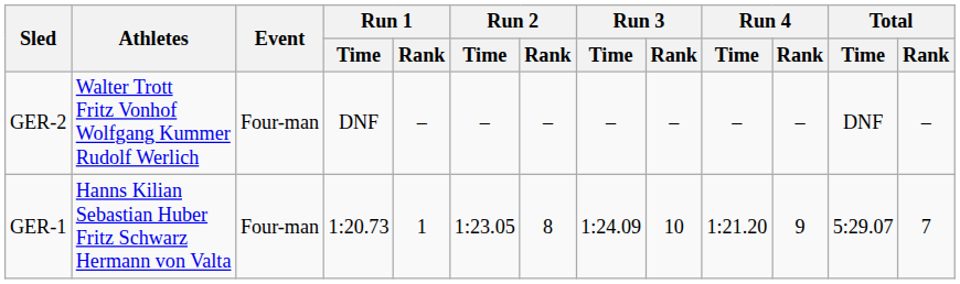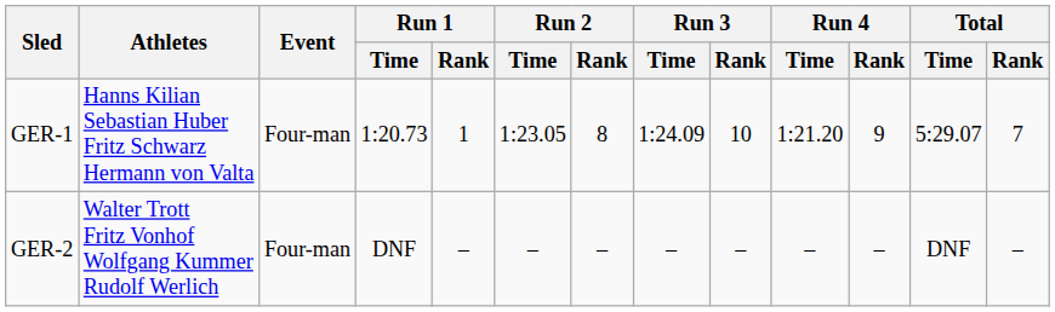 <table class="wikitable" border="1" style="font-size:90%">
 <tr>
 <th rowspan="2">Sled</th>
 <th rowspan="2">Athletes</th>
 <th rowspan="2">Event</th>
 <th colspan="2">Run 1</th>
 <th colspan="2">Run 2</th>
 <th colspan="2">Run 3</th>
 <th colspan="2">Run 4</th>
 <th colspan="2">Total</th>
 </tr>
 <tr>
 <th>Time</th>
 <th>Rank</th>
 <th>Time</th>
 <th>Rank</th>
 <th>Time</th>
 <th>Rank</th>
 <th>Time</th>
 <th>Rank</th>
 <th>Time</th>
 <th>Rank</th>
 </tr>
 <tr>
+<td align="center">GER-1</td>
+<td><a href='#'>Hanns Kilian</a><br><a href='#'>Sebastian Huber</a><br><a href='#'>Fritz Schwarz</a><br><a href='#'>Hermann von Valta</a></td>
+<td>Four-man</td>
+<td align="center">1:20.73</td>
+<td align="center">1</td>
+<td align="center">1:23.05</td>
+<td align="center">8</td>
+<td align="center">1:24.09</td>
+<td align="center">10</td>
+<td align="center">1:21.20</td>
+<td align="center">9</td>
+<td align="center">5:29.07</td>
+<td align="center">7</td>
+</tr>
+<tr>
 <td align="center">GER-2</td>
 <td><a href='#'>Walter Trott</a><br><a href='#'>Fritz Vonhof</a><br><a href='#'>Wolfgang Kummer</a><br><a href='#'>Rudolf Werlich</a></td>
 <td>Four-man</td>
 <td align="center">DNF</td>
 <td align="center">–</td>
 <td align="center">–</td>
 <td align="center">–</td>
 <td align="center">–</td>
 <td align="center">–</td>
 <td align="center">–</td>
 <td align="center">–</td>
 <td align="center">DNF</td>
 <td align="center">–</td>
 </tr>
-<tr>
-<td align="center">GER-1</td>
-<td><a href='#'>Hanns Kilian</a><br><a href='#'>Sebastian Huber</a><br><a href='#'>Fritz Schwarz</a><br><a href='#'>Hermann von Valta</a></td>
-<td>Four-man</td>
-<td align="center">1:20.73</td>
-<td align="center">1</td>
-<td align="center">1:23.05</td>
-<td align="center">8</td>
-<td align="center">1:24.09</td>
-<td align="center">10</td>
-<td align="center">1:21.20</td>
-<td align="center">9</td>
-<td align="center">5:29.07</td>
-<td align="center">7</td>
-</tr>
 </table>
